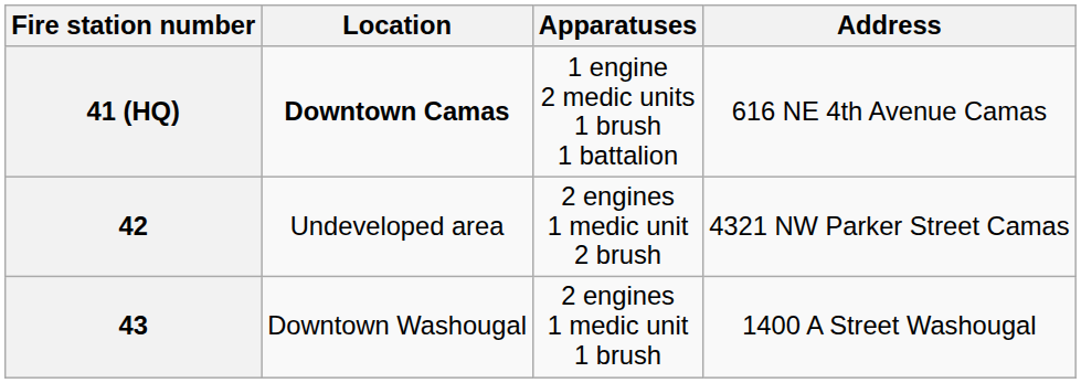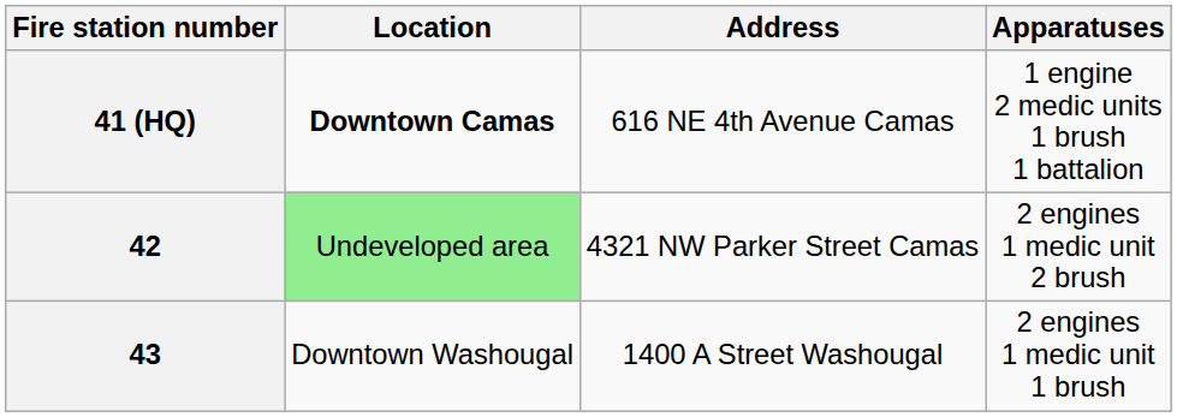 <table class="wikitable sortable" style="text-align:center;">
 <tr>
 <th>Fire station number</th>
 <th>Location</th>
+<th>Address</th>
 <th>Apparatuses</th>
-<th>Address</th>
 </tr>
 <tr>
 <th>41 (HQ)</th>
 <td><strong>Downtown Camas</strong></td>
+<td>616 NE 4th Avenue Camas</td>
 <td>1 engine<br>2 medic units<br>1 brush<br>1 battalion</td>
-<td>616 NE 4th Avenue Camas</td>
 </tr>
 <tr>
 <th>42</th>
-<td>Undeveloped area</td>
+<td style="background: lightgreen;">Undeveloped area</td>
+<td>4321 NW Parker Street Camas</td>
 <td>2 engines<br>1 medic unit<br>2 brush<br></td>
-<td>4321 NW Parker Street Camas</td>
 </tr>
 <tr>
 <th>43</th>
 <td>Downtown Washougal</td>
+<td>1400 A Street Washougal</td>
 <td>2 engines<br>1 medic unit<br>1 brush</td>
-<td>1400 A Street Washougal</td>
 </tr>
 </table>
